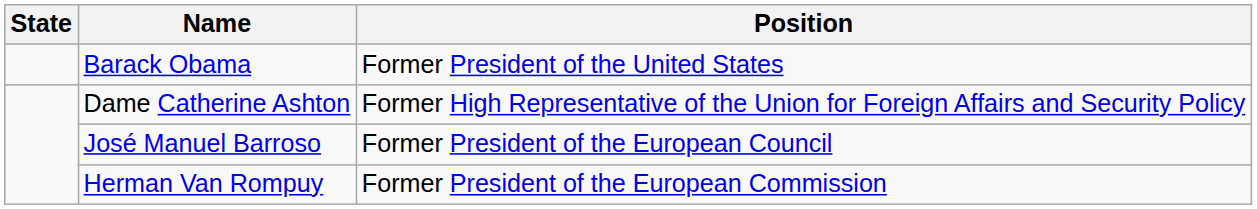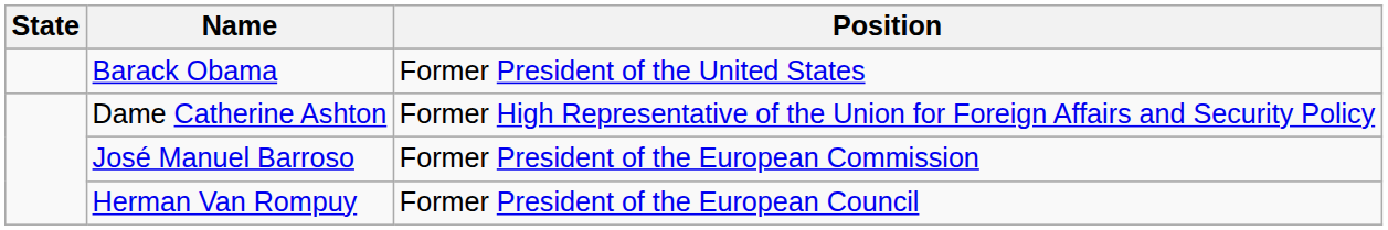 <table class="wikitable sortable">
 <tr>
 <th>State</th>
 <th>Name</th>
 <th>Position</th>
 </tr>
 <tr>
 <td></td>
 <td><a href='#'>Barack Obama</a></td>
 <td>Former <a href='#'>President of the United States</a></td>
 </tr>
 <tr>
 <td rowspan=3></td>
 <td>Dame <a href='#'>Catherine Ashton</a></td>
 <td>Former <a href='#'>High Representative of the Union for Foreign Affairs and Security Policy</a></td>
 </tr>
 <tr>
 <td><a href='#'>José Manuel Barroso</a></td>
-<td>Former <a href='#'>President of the European Council</a></td>
+<td>Former <a href='#'>President of the European Commission</a></td>
 </tr>
 <tr>
 <td><a href='#'>Herman Van Rompuy</a></td>
-<td>Former <a href='#'>President of the European Commission</a></td>
+<td>Former <a href='#'>President of the European Council</a></td>
 </tr>
 </table>
